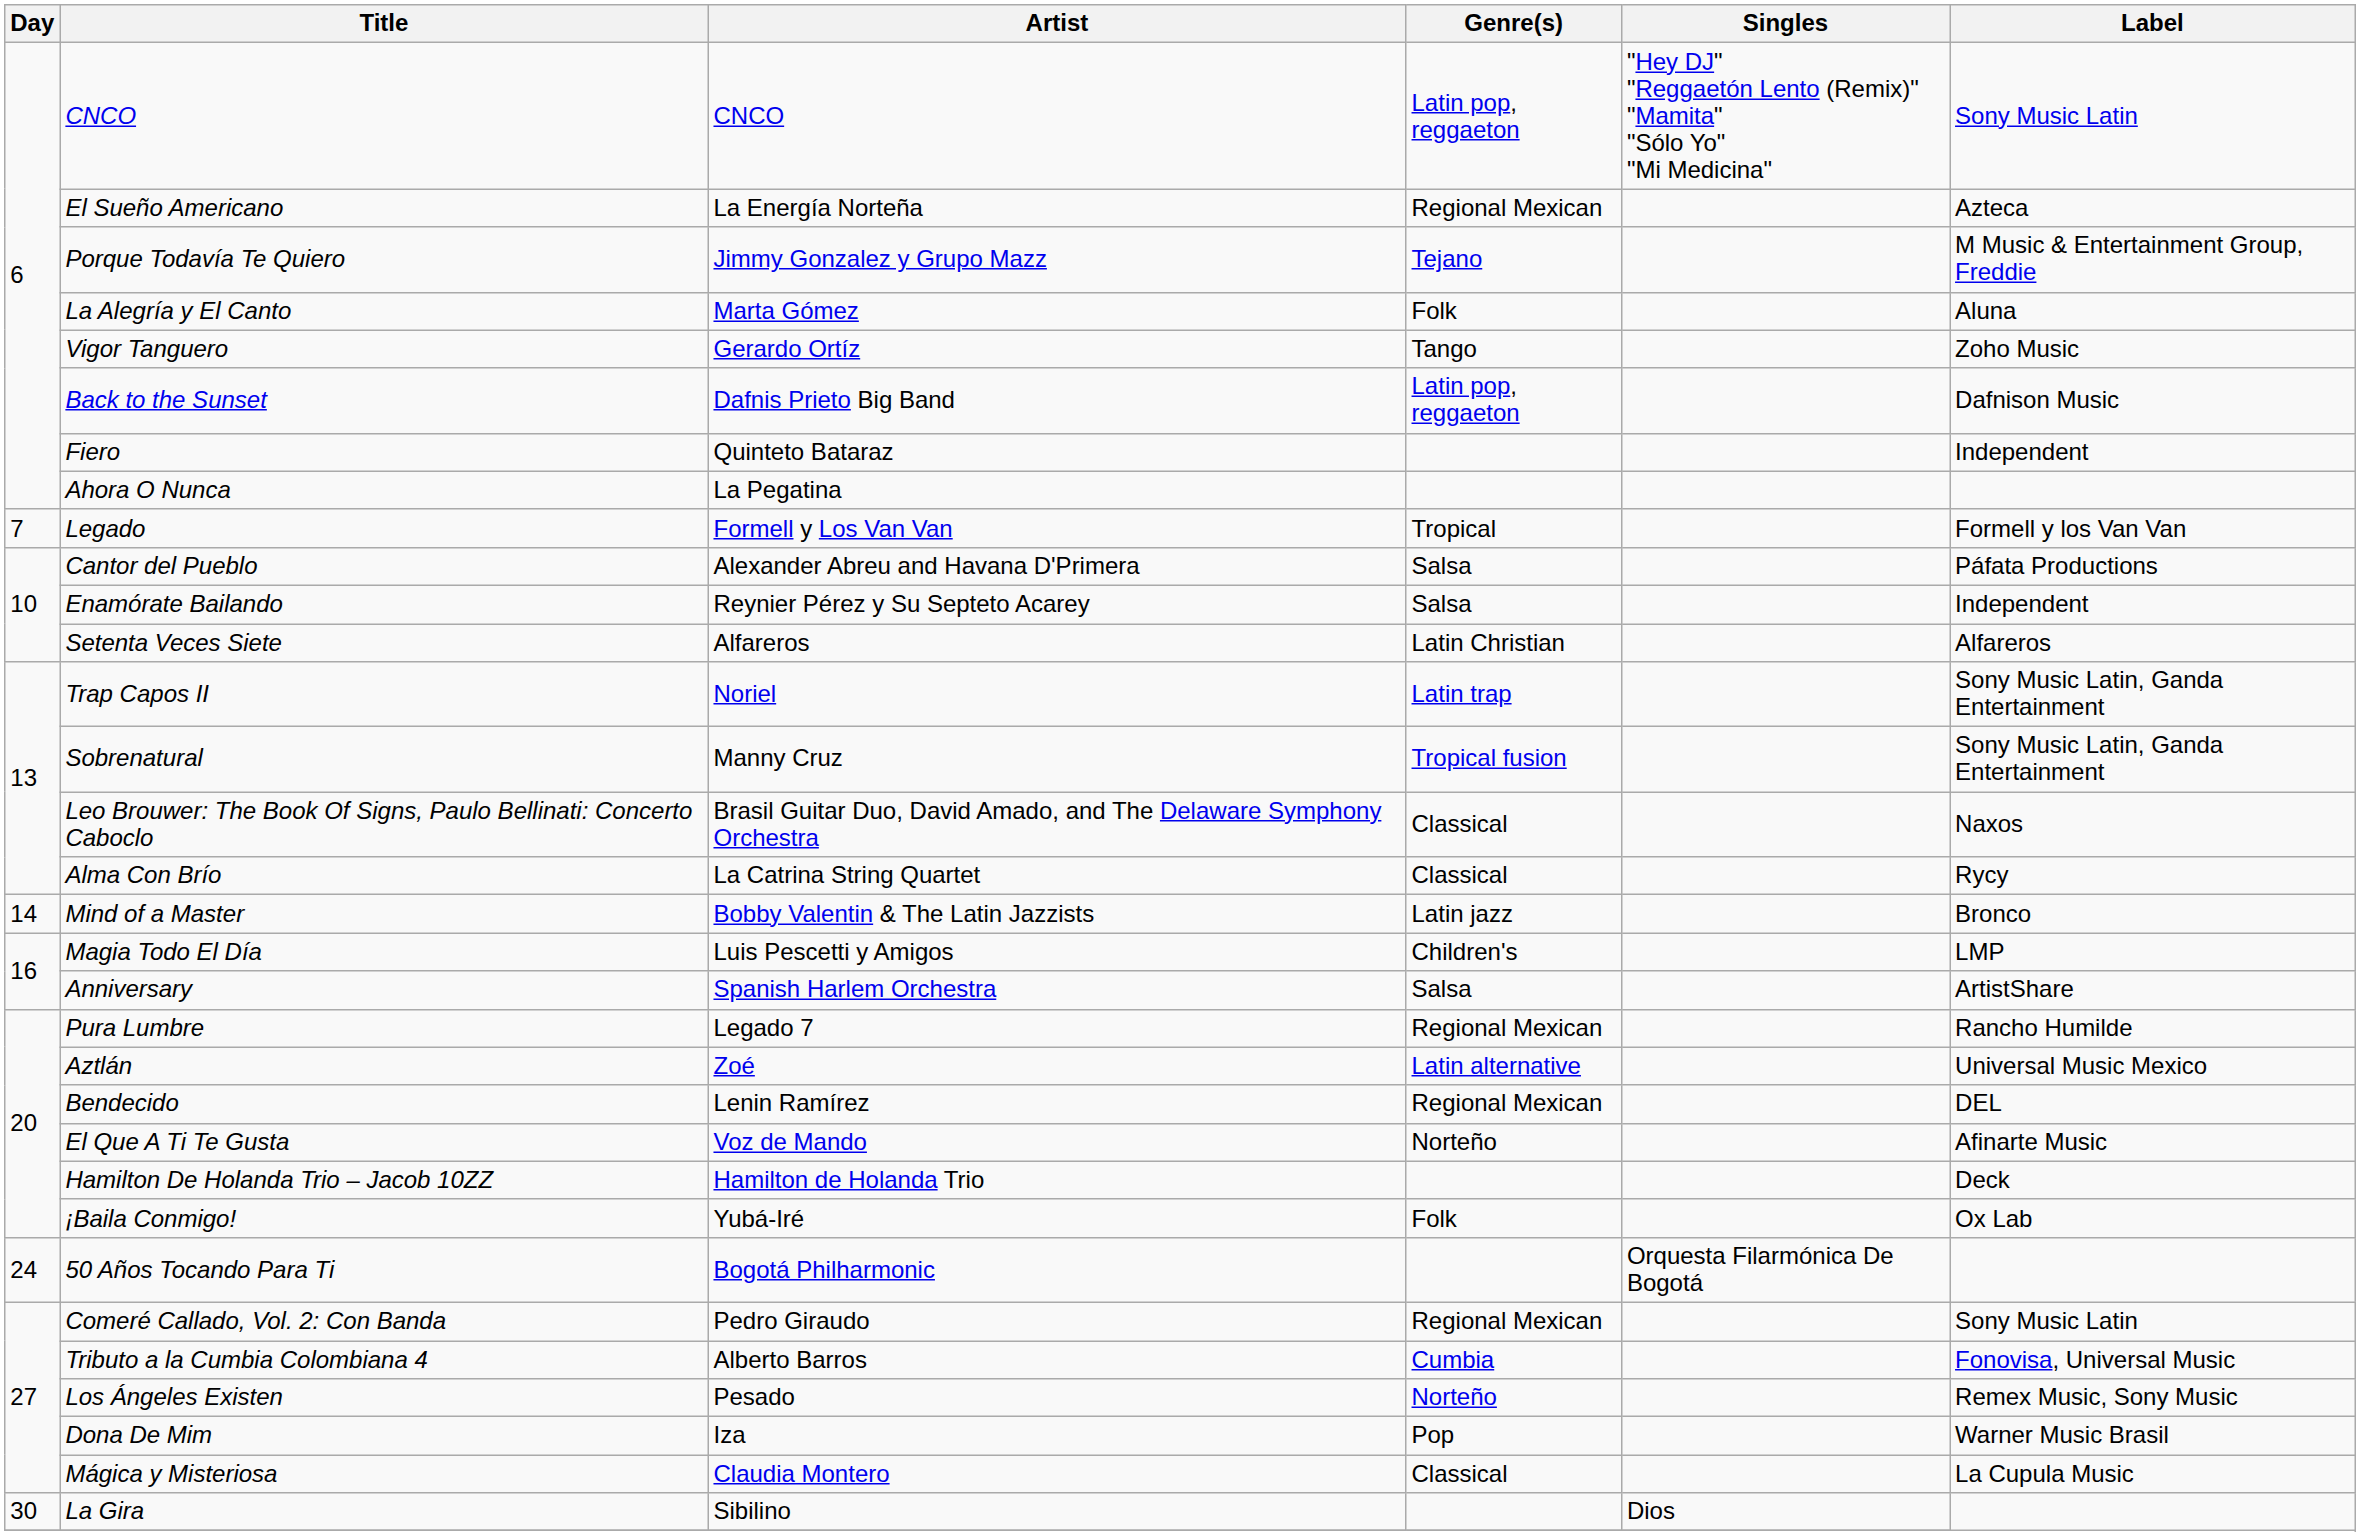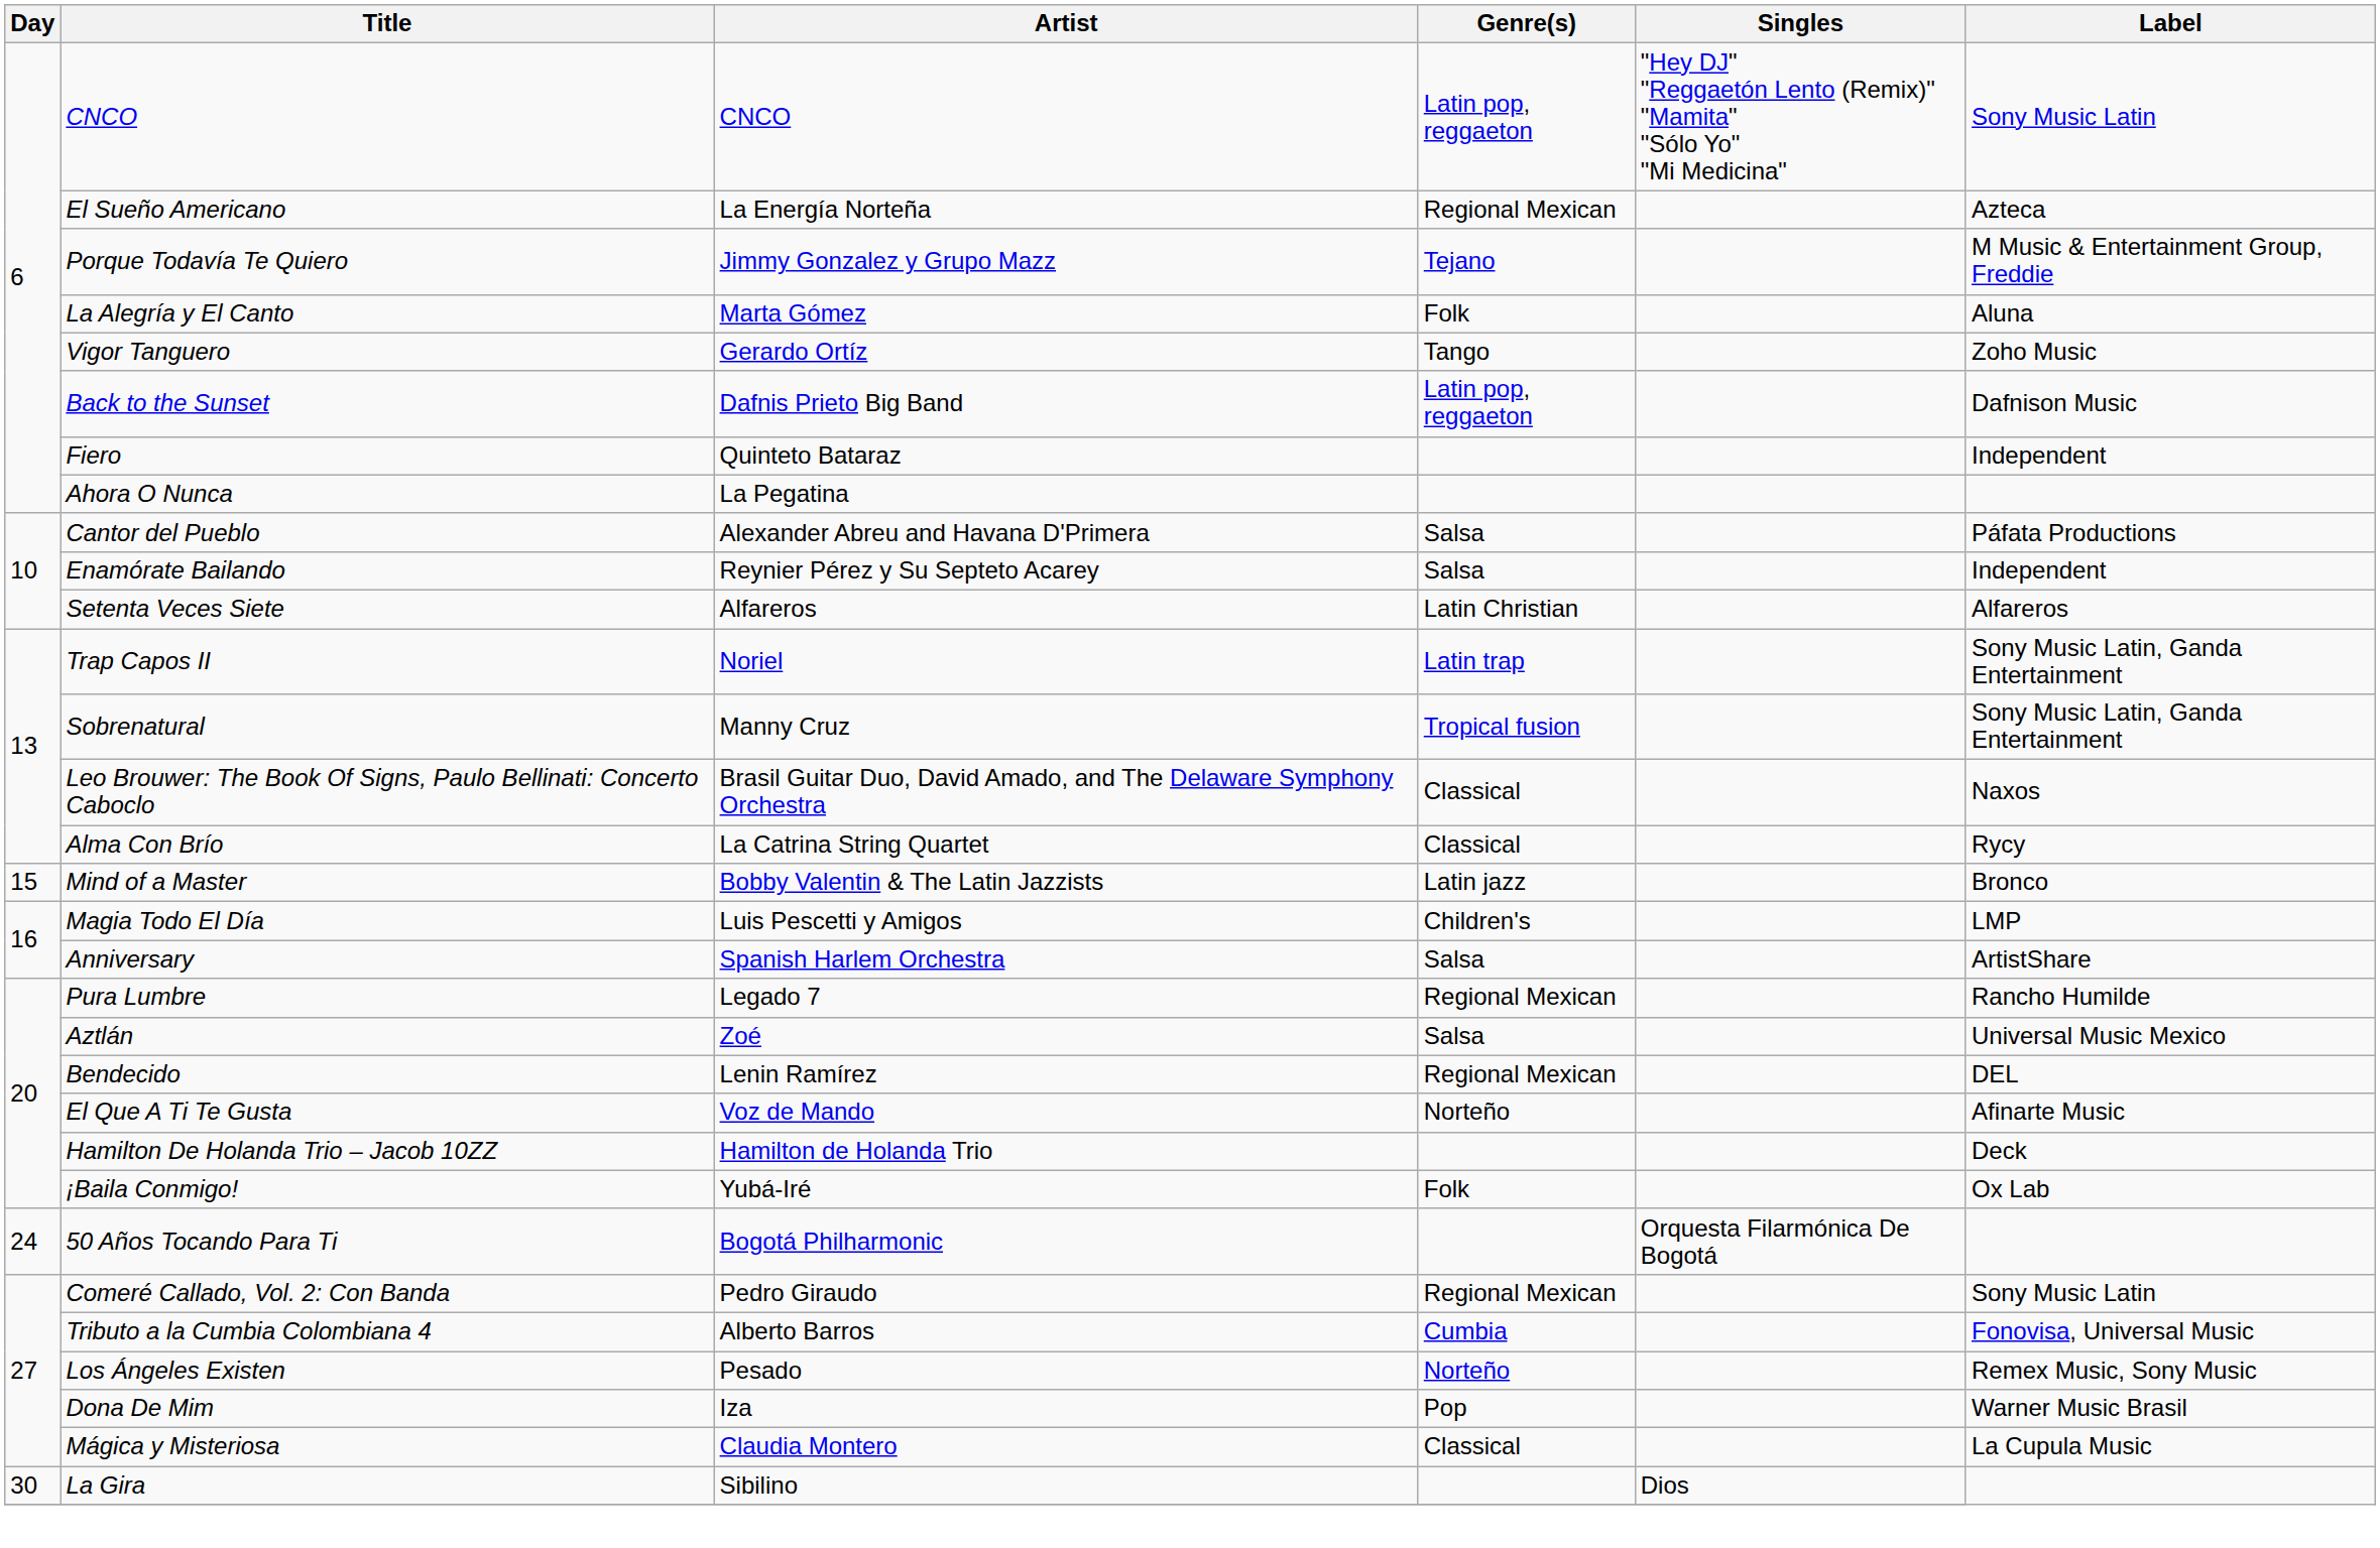 <table class="wikitable sortable" style="text-align: left;">
 <tr>
 <th>Day</th>
 <th>Title</th>
 <th>Artist</th>
 <th>Genre(s)</th>
 <th>Singles</th>
 <th>Label</th>
 </tr>
 <tr>
 <td rowspan="8">6</td>
 <td><em><a href='#'>CNCO</a></em></td>
 <td><a href='#'>CNCO</a></td>
 <td><a href='#'>Latin pop</a>, <a href='#'>reggaeton</a></td>
 <td>"<a href='#'>Hey DJ</a>"<br>"<a href='#'>Reggaetón Lento</a> (Remix)"<br>"<a href='#'>Mamita</a>"<br>"Sólo Yo"<br>"Mi Medicina"</td>
 <td><a href='#'>Sony Music Latin</a></td>
 </tr>
 <tr>
 <td><em>El Sueño Americano</em></td>
 <td>La Energía Norteña</td>
 <td>Regional Mexican</td>
 <td></td>
 <td>Azteca</td>
 </tr>
 <tr>
 <td><em>Porque Todavía Te Quiero</em></td>
 <td><a href='#'>Jimmy Gonzalez y Grupo Mazz</a></td>
 <td><a href='#'>Tejano</a></td>
 <td></td>
 <td>M Music & Entertainment Group, <a href='#'>Freddie</a></td>
 </tr>
 <tr>
 <td><em>La Alegría y El Canto</em></td>
 <td><a href='#'>Marta Gómez</a></td>
 <td>Folk</td>
 <td></td>
 <td>Aluna</td>
 </tr>
 <tr>
 <td><em>Vigor Tanguero</em></td>
 <td><a href='#'>Gerardo Ortíz</a></td>
 <td>Tango</td>
 <td></td>
 <td>Zoho Music</td>
 </tr>
 <tr>
 <td><em><a href='#'>Back to the Sunset</a></em></td>
 <td><a href='#'>Dafnis Prieto</a> Big Band</td>
 <td><a href='#'>Latin pop</a>, <a href='#'>reggaeton</a></td>
 <td></td>
 <td>Dafnison Music</td>
 </tr>
 <tr>
 <td><em>Fiero</em></td>
 <td>Quinteto Bataraz</td>
 <td></td>
 <td></td>
 <td>Independent</td>
 </tr>
 <tr>
 <td><em>Ahora O Nunca</em></td>
 <td>La Pegatina</td>
 <td></td>
 <td></td>
 <td></td>
 </tr>
 <tr>
-<td>7</td>
-<td><em>Legado</em></td>
-<td><a href='#'>Formell</a> y <a href='#'>Los Van Van</a></td>
-<td>Tropical</td>
-<td></td>
-<td>Formell y los Van Van</td>
-</tr>
-<tr>
 <td rowspan="3">10</td>
 <td><em>Cantor del Pueblo</em></td>
 <td>Alexander Abreu and Havana D'Primera</td>
 <td>Salsa</td>
 <td></td>
 <td>Páfata Productions</td>
 </tr>
 <tr>
 <td><em>Enamórate Bailando</em></td>
 <td>Reynier Pérez y Su Septeto Acarey</td>
 <td>Salsa</td>
 <td></td>
 <td>Independent</td>
 </tr>
 <tr>
 <td><em>Setenta Veces Siete</em></td>
 <td>Alfareros</td>
 <td>Latin Christian</td>
 <td></td>
 <td>Alfareros</td>
 </tr>
 <tr>
 <td rowspan="4">13</td>
 <td><em>Trap Capos II</em></td>
 <td><a href='#'>Noriel</a></td>
 <td><a href='#'>Latin trap</a></td>
 <td></td>
 <td>Sony Music Latin, Ganda Entertainment</td>
 </tr>
 <tr>
 <td><em>Sobrenatural</em></td>
 <td>Manny Cruz</td>
 <td><a href='#'>Tropical fusion</a></td>
 <td></td>
 <td>Sony Music Latin, Ganda Entertainment</td>
 </tr>
 <tr>
 <td><em>Leo Brouwer: The Book Of Signs, Paulo Bellinati: Concerto Caboclo</em></td>
 <td>Brasil Guitar Duo, David Amado, and The <a href='#'>Delaware Symphony Orchestra</a></td>
 <td>Classical</td>
 <td></td>
 <td>Naxos</td>
 </tr>
 <tr>
 <td><em>Alma Con Brío</em></td>
 <td>La Catrina String Quartet</td>
 <td>Classical</td>
 <td></td>
 <td>Rycy</td>
 </tr>
 <tr>
-<td>14</td>
+<td>15</td>
 <td><em>Mind of a Master</em></td>
 <td><a href='#'>Bobby Valentin</a> & The Latin Jazzists</td>
 <td>Latin jazz</td>
 <td></td>
 <td>Bronco</td>
 </tr>
 <tr>
 <td rowspan="2">16</td>
 <td><em>Magia Todo El Día</em></td>
 <td>Luis Pescetti y Amigos</td>
 <td>Children's</td>
 <td></td>
 <td>LMP</td>
 </tr>
 <tr>
 <td><em>Anniversary</em></td>
 <td><a href='#'>Spanish Harlem Orchestra</a></td>
 <td>Salsa</td>
 <td></td>
 <td>ArtistShare</td>
 </tr>
 <tr>
 <td rowspan="6">20</td>
 <td><em>Pura Lumbre</em></td>
 <td>Legado 7</td>
 <td>Regional Mexican</td>
 <td></td>
 <td>Rancho Humilde</td>
 </tr>
 <tr>
 <td><em>Aztlán</em></td>
 <td><a href='#'>Zoé</a></td>
-<td><a href='#'>Latin alternative</a></td>
+<td>Salsa</td>
 <td></td>
 <td>Universal Music Mexico</td>
 </tr>
 <tr>
 <td><em>Bendecido</em></td>
 <td>Lenin Ramírez</td>
 <td>Regional Mexican</td>
 <td></td>
 <td>DEL</td>
 </tr>
 <tr>
 <td><em>El Que A Ti Te Gusta</em></td>
 <td><a href='#'>Voz de Mando</a></td>
 <td>Norteño</td>
 <td></td>
 <td>Afinarte Music</td>
 </tr>
 <tr>
 <td><em>Hamilton De Holanda Trio – Jacob 10ZZ</em></td>
 <td><a href='#'>Hamilton de Holanda</a> Trio</td>
 <td></td>
 <td></td>
 <td>Deck</td>
 </tr>
 <tr>
 <td><em>¡Baila Conmigo!</em></td>
 <td>Yubá-Iré</td>
 <td>Folk</td>
 <td></td>
 <td>Ox Lab</td>
 </tr>
 <tr>
 <td>24</td>
 <td><em>50 Años Tocando Para Ti</em></td>
 <td><a href='#'>Bogotá Philharmonic</a></td>
 <td></td>
 <td>Orquesta Filarmónica De Bogotá</td>
 </tr>
 <tr>
 <td rowspan="5">27</td>
 <td><em>Comeré Callado, Vol. 2: Con Banda</em></td>
 <td>Pedro Giraudo</td>
 <td>Regional Mexican</td>
 <td></td>
 <td>Sony Music Latin</td>
 </tr>
 <tr>
 <td><em>Tributo a la Cumbia Colombiana 4</em></td>
 <td>Alberto Barros</td>
 <td><a href='#'>Cumbia</a></td>
 <td></td>
 <td><a href='#'>Fonovisa</a>, Universal Music</td>
 </tr>
 <tr>
 <td><em>Los Ángeles Existen</em></td>
 <td>Pesado</td>
 <td><a href='#'>Norteño</a></td>
 <td></td>
 <td>Remex Music, Sony Music</td>
 </tr>
 <tr>
 <td><em>Dona De Mim</em></td>
 <td>Iza</td>
 <td>Pop</td>
 <td></td>
 <td>Warner Music Brasil</td>
 </tr>
 <tr>
 <td><em>Mágica y Misteriosa</em></td>
 <td><a href='#'>Claudia Montero</a></td>
 <td>Classical</td>
 <td></td>
 <td>La Cupula Music</td>
 </tr>
 <tr>
 <td>30</td>
 <td><em>La Gira</em></td>
 <td>Sibilino</td>
 <td></td>
 <td>Dios</td>
 </tr>
 <tr>
 </tr>
 </table>
